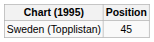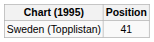 <table class="wikitable">
 <tr>
 <th>Chart (1995)</th>
 <th>Position</th>
 </tr>
 <tr>
 <td>Sweden (Topplistan)</td>
-<td align="center">45</td>
+<td align="center">41</td>
 </tr>
 </table>
